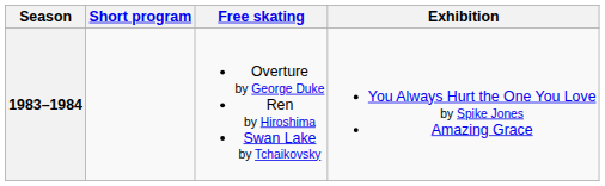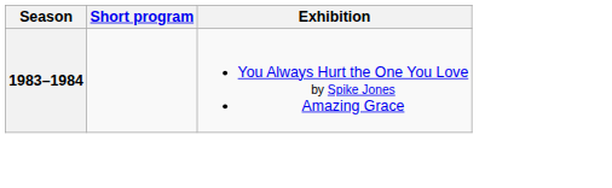 <table class="wikitable" style="text-align:center">
 <tr>
 <th>Season</th>
 <th><a href='#'>Short program</a></th>
-<th><a href='#'>Free skating</a></th>
 <th>Exhibition</th>
 </tr>
 <tr>
 <th>1983–1984</th>
 <td></td>
-<td><br><ul><li>Overture<br><small>by <a href='#'>George Duke</a></small></li><li>Ren<br><small>by <a href='#'>Hiroshima</a></small></li><li><a href='#'>Swan Lake</a><br><small>by <a href='#'>Tchaikovsky</a></small></li></ul></td>
 <td><br><ul><li><a href='#'>You Always Hurt the One You Love</a><br><small>by <a href='#'>Spike Jones</a></small></li><li><a href='#'>Amazing Grace</a></li></ul></td>
 </tr>
 </table>
